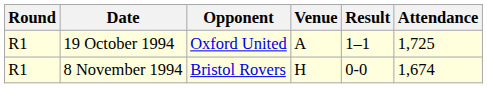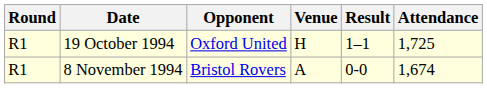 <table class="wikitable">
 <tr>
 <th>Round</th>
 <th>Date</th>
 <th>Opponent</th>
 <th>Venue</th>
 <th>Result</th>
 <th>Attendance</th>
 </tr>
 <tr style="background-color: #ffffdd;">
 <td>R1</td>
 <td>19 October 1994</td>
 <td><a href='#'>Oxford United</a></td>
-<td>A</td>
+<td>H</td>
 <td>1–1</td>
 <td>1,725</td>
 </tr>
 <tr style="background-color: #ffffdd;">
 <td>R1</td>
 <td>8 November 1994</td>
 <td><a href='#'>Bristol Rovers</a></td>
-<td>H</td>
+<td>A</td>
 <td>0-0</td>
 <td>1,674</td>
 </tr>
 </table>
